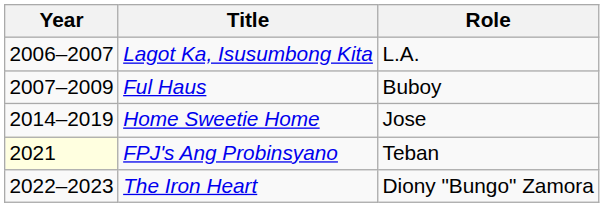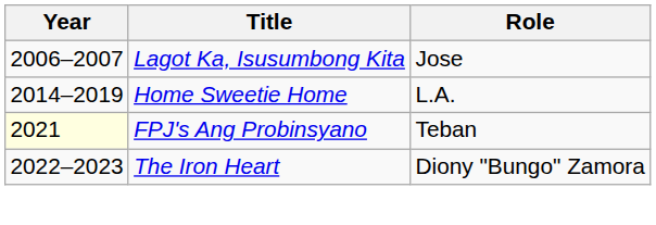 <table class="wikitable">
 <tr>
 <th>Year</th>
 <th>Title</th>
 <th>Role</th>
 </tr>
 <tr>
 <td>2006–2007</td>
 <td><em><a href='#'>Lagot Ka, Isusumbong Kita</a></em></td>
-<td>L.A.</td>
-</tr>
-<tr>
-<td>2007–2009</td>
-<td><em><a href='#'>Ful Haus</a></em></td>
-<td>Buboy</td>
+<td>Jose</td>
 </tr>
 <tr>
 <td>2014–2019</td>
 <td><em><a href='#'>Home Sweetie Home</a></em></td>
-<td>Jose</td>
+<td>L.A.</td>
 </tr>
 <tr>
 <td style="background: lightyellow;">2021</td>
 <td><em><a href='#'>FPJ's Ang Probinsyano</a></em></td>
 <td>Teban</td>
 </tr>
 <tr>
 <td>2022–2023</td>
 <td><em><a href='#'>The Iron Heart</a></em></td>
 <td>Diony "Bungo" Zamora</td>
 </tr>
 </table>
